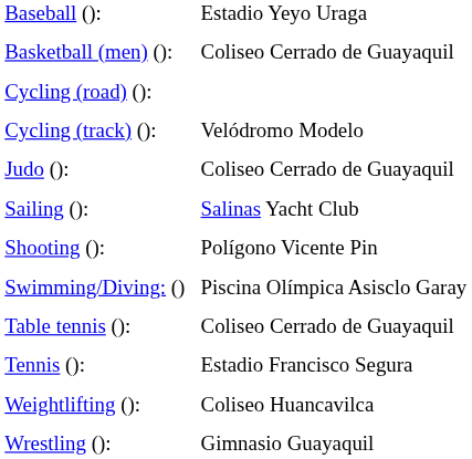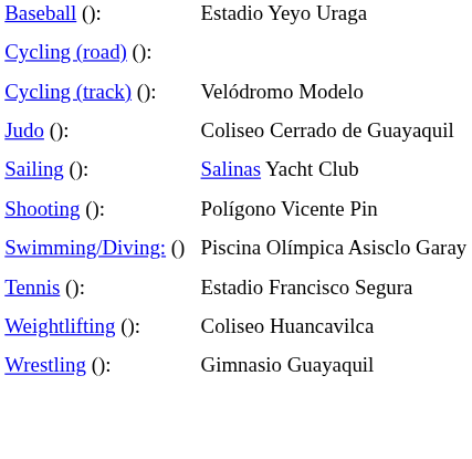 <table cellpadding="5">
 <tr>
 <td><a href='#'>Baseball</a> ():</td>
 <td>Estadio Yeyo Uraga</td>
-</tr>
-<tr>
-<td><a href='#'>Basketball (men)</a> ():</td>
-<td>Coliseo Cerrado de Guayaquil</td>
 </tr>
 <tr>
 <td><a href='#'>Cycling (road)</a> ():</td>
 <td></td>
 </tr>
 <tr>
 <td><a href='#'>Cycling (track)</a> ():</td>
 <td>Velódromo Modelo</td>
 </tr>
 <tr>
 <td><a href='#'>Judo</a> ():</td>
 <td>Coliseo Cerrado de Guayaquil</td>
 </tr>
 <tr>
 <td><a href='#'>Sailing</a> ():</td>
 <td><a href='#'>Salinas</a> Yacht Club</td>
 </tr>
 <tr>
 <td><a href='#'>Shooting</a> ():</td>
 <td>Polígono Vicente Pin</td>
 </tr>
 <tr>
 <td><a href='#'>Swimming/Diving:</a> ()</td>
 <td>Piscina Olímpica Asisclo Garay</td>
 </tr>
 <tr>
-<td><a href='#'>Table tennis</a> ():</td>
-<td>Coliseo Cerrado de Guayaquil</td>
-</tr>
-<tr>
 <td><a href='#'>Tennis</a> ():</td>
 <td>Estadio Francisco Segura</td>
 </tr>
 <tr>
 <td><a href='#'>Weightlifting</a> ():</td>
 <td>Coliseo Huancavilca</td>
 </tr>
 <tr>
 <td><a href='#'>Wrestling</a> ():</td>
 <td>Gimnasio Guayaquil</td>
 </tr>
 </table>
